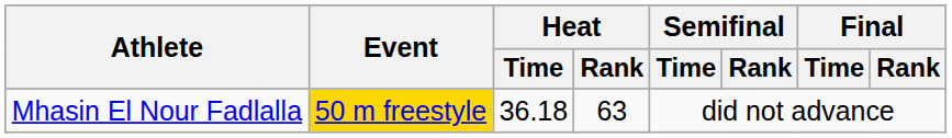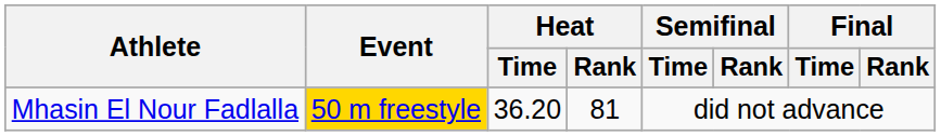 <table class=wikitable style="font-size:90%">
 <tr>
 <th rowspan="2">Athlete</th>
 <th rowspan="2">Event</th>
 <th colspan="2">Heat</th>
 <th colspan="2">Semifinal</th>
 <th colspan="2">Final</th>
 </tr>
 <tr style="font-size:95%">
 <th>Time</th>
 <th>Rank</th>
 <th>Time</th>
 <th>Rank</th>
 <th>Time</th>
 <th>Rank</th>
 </tr>
 <tr align=center>
 <td align=left><a href='#'>Mhasin El Nour Fadlalla</a></td>
 <td align=left style="background: gold;"><a href='#'>50 m freestyle</a></td>
-<td>36.18</td>
-<td>63</td>
+<td>36.20</td>
+<td>81</td>
 <td colspan=4>did not advance</td>
 </tr>
 </table>
